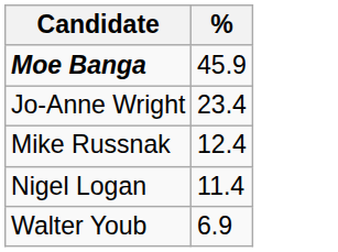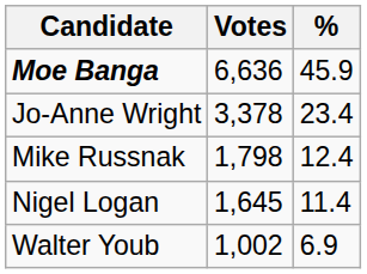 <table class="wikitable" align="left">
 <tr>
 <th>Candidate</th>
+<th>Votes</th>
 <th>%</th>
 </tr>
 <tr>
 <td><strong><em>Moe Banga</em></strong></td>
+<td>6,636</td>
 <td>45.9</td>
 </tr>
 <tr>
 <td>Jo-Anne Wright</td>
+<td>3,378</td>
 <td>23.4</td>
 </tr>
 <tr>
 <td>Mike Russnak</td>
+<td>1,798</td>
 <td>12.4</td>
 </tr>
 <tr>
 <td>Nigel Logan</td>
+<td>1,645</td>
 <td>11.4</td>
 </tr>
 <tr>
 <td>Walter Youb</td>
+<td>1,002</td>
 <td>6.9</td>
 </tr>
 </table>
